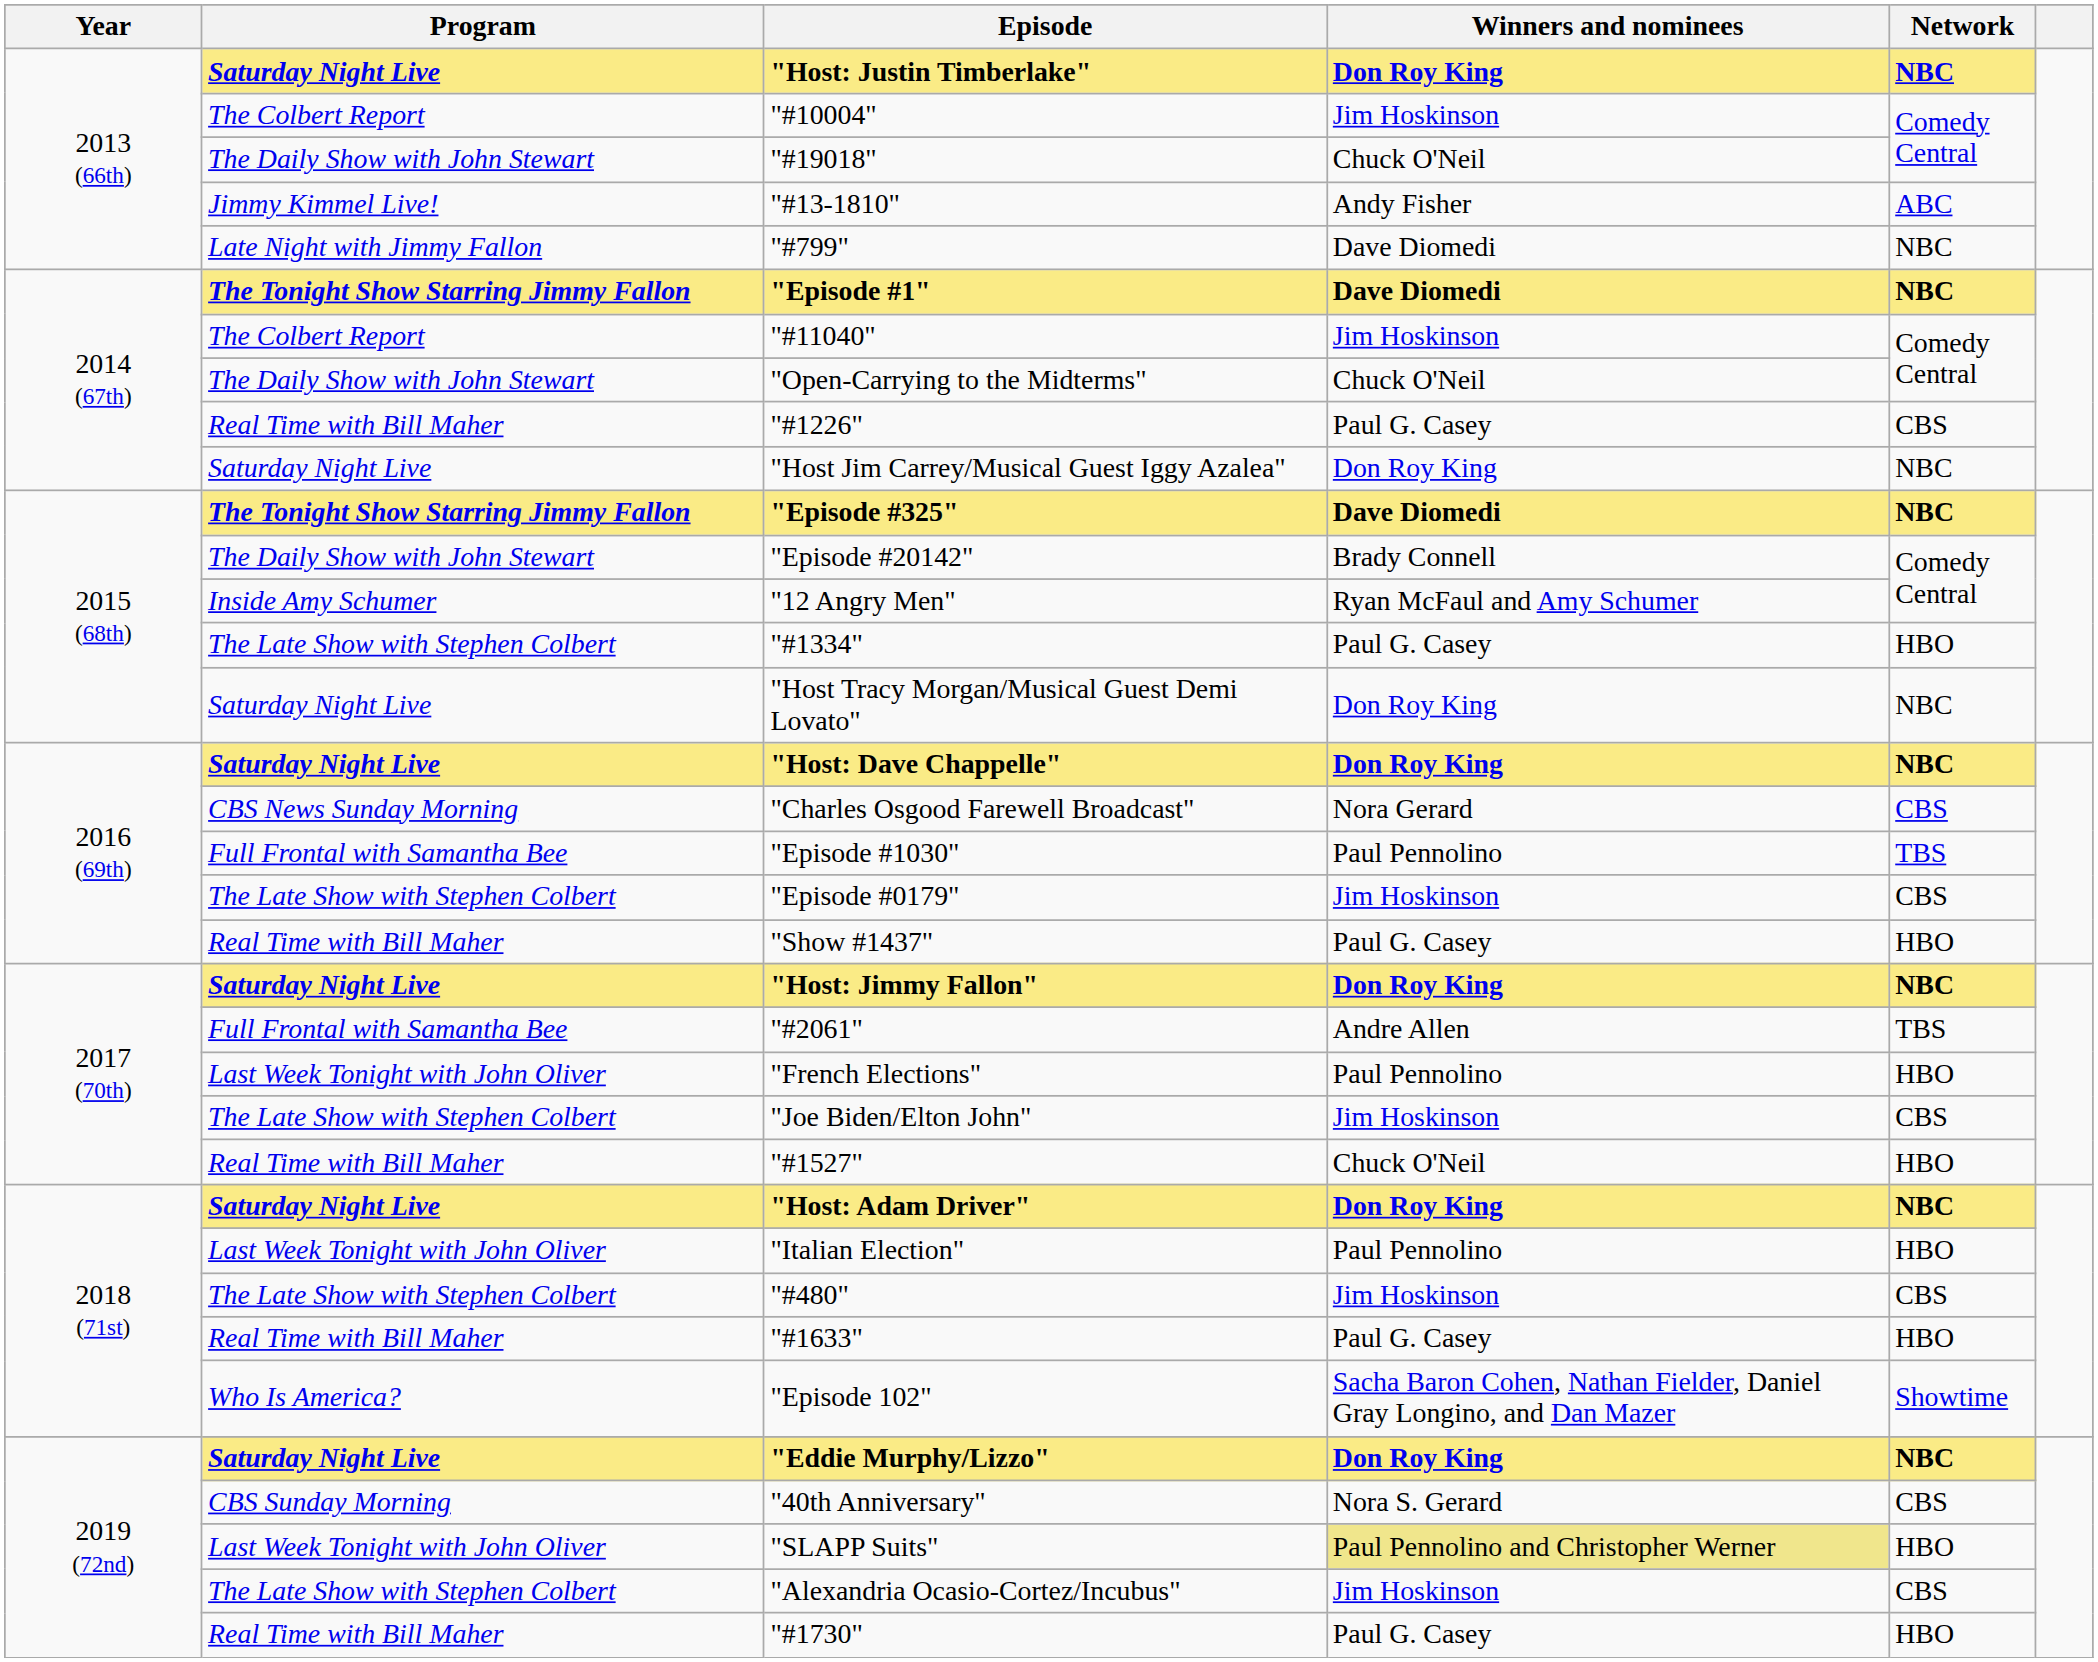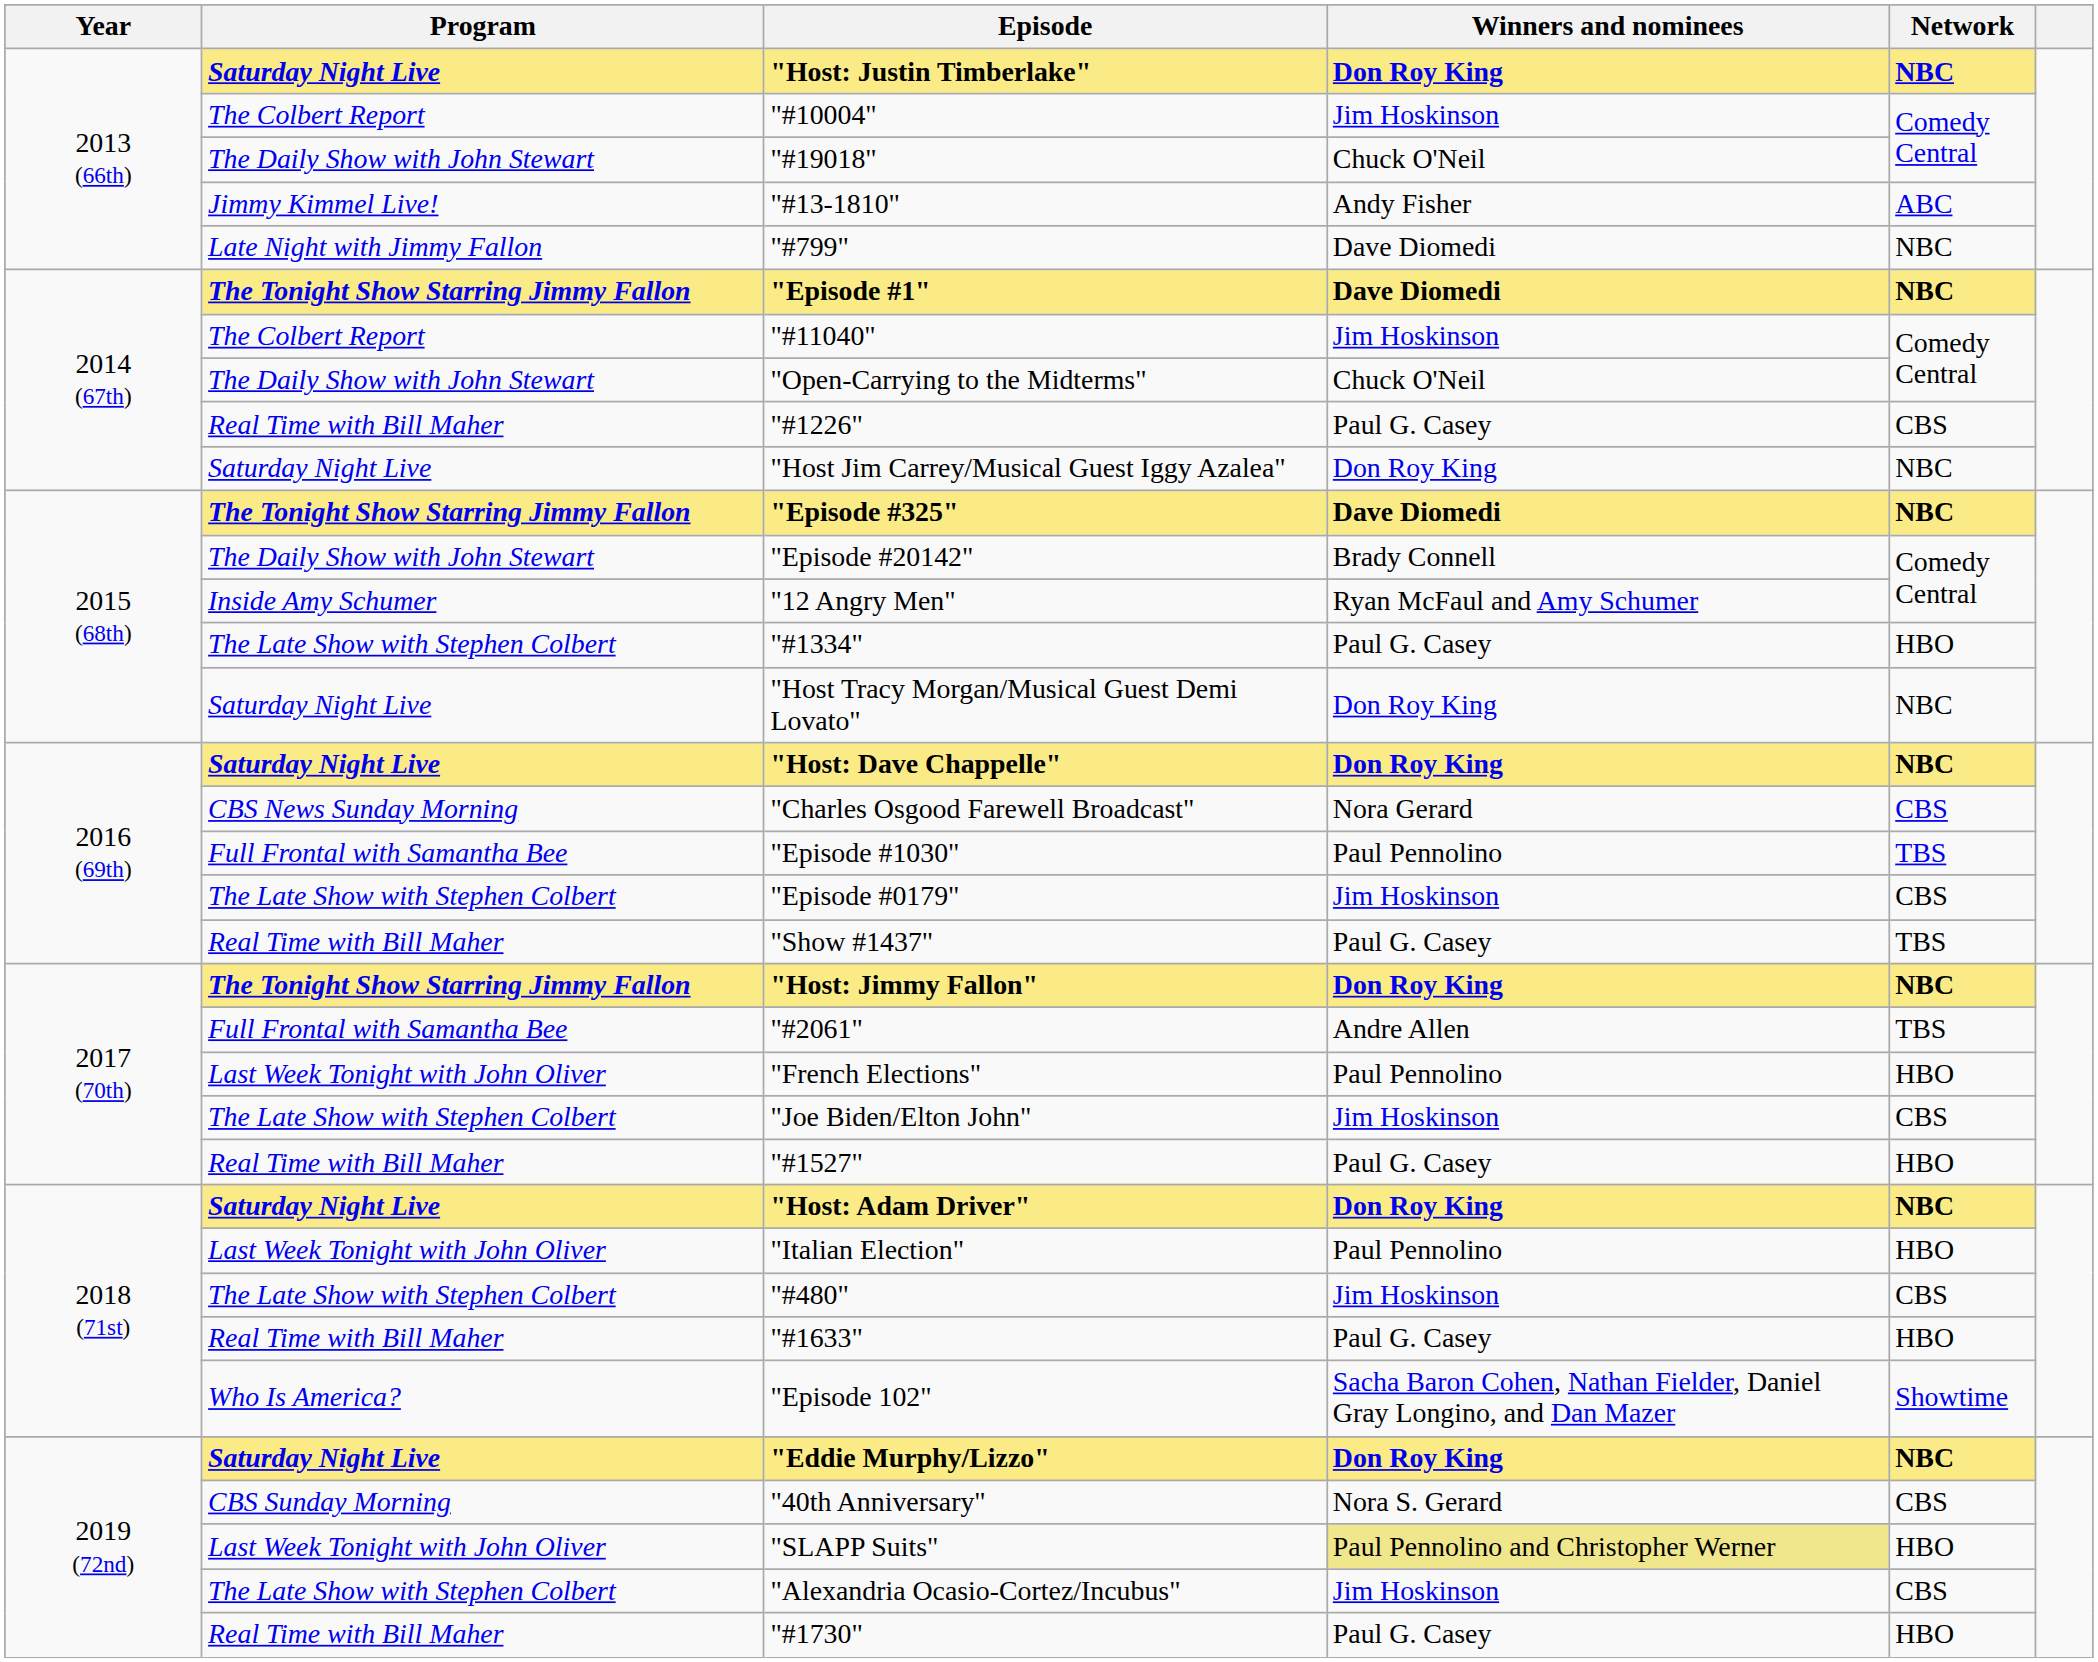 <table class="wikitable" width="95%" cellpadding="5">
 <tr>
 <th width="7%">Year</th>
 <th width="20%">Program</th>
 <th width="20%">Episode</th>
 <th width="20%">Winners and nominees</th>
 <th width="3%">Network</th>
 <th width="2%"></th>
 </tr>
 <tr>
 <td rowspan="5" style="text-align:center;">2013<br><small>(<a href='#'>66th</a>)</small></td>
 <td style="background:#FAEB86;"><strong><em><a href='#'>Saturday Night Live</a></em></strong></td>
 <td style="background:#FAEB86;"><strong>"Host: Justin Timberlake"</strong></td>
 <td style="background:#FAEB86;"><strong><a href='#'>Don Roy King</a></strong></td>
 <td style="background:#FAEB86;"><strong><a href='#'>NBC</a></strong></td>
 <td rowspan="5" style="text-align:center;"></td>
 </tr>
 <tr>
 <td><em><a href='#'>The Colbert Report</a></em></td>
 <td>"#10004"</td>
 <td><a href='#'>Jim Hoskinson</a></td>
 <td rowspan="2"><a href='#'>Comedy Central</a></td>
 </tr>
 <tr>
 <td><em><a href='#'>The Daily Show with John Stewart</a></em></td>
 <td>"#19018"</td>
 <td>Chuck O'Neil</td>
 </tr>
 <tr>
 <td><em><a href='#'>Jimmy Kimmel Live!</a></em></td>
 <td>"#13-1810"</td>
 <td>Andy Fisher</td>
 <td><a href='#'>ABC</a></td>
 </tr>
 <tr>
 <td><em><a href='#'>Late Night with Jimmy Fallon</a></em></td>
 <td>"#799"</td>
 <td>Dave Diomedi</td>
 <td>NBC</td>
 </tr>
 <tr>
 <td rowspan="5" style="text-align:center;">2014<br><small>(<a href='#'>67th</a>)</small></td>
 <td style="background:#FAEB86;"><strong><em><a href='#'>The Tonight Show Starring Jimmy Fallon</a></em></strong></td>
 <td style="background:#FAEB86;"><strong>"Episode #1"</strong></td>
 <td style="background:#FAEB86;"><strong>Dave Diomedi</strong></td>
 <td style="background:#FAEB86;"><strong>NBC</strong></td>
 <td rowspan="5" style="text-align:center;"></td>
 </tr>
 <tr>
 <td><em><a href='#'>The Colbert Report</a></em></td>
 <td>"#11040"</td>
 <td><a href='#'>Jim Hoskinson</a></td>
 <td rowspan="2">Comedy Central</td>
 </tr>
 <tr>
 <td><em><a href='#'>The Daily Show with John Stewart</a></em></td>
 <td>"Open-Carrying to the Midterms"</td>
 <td>Chuck O'Neil</td>
 </tr>
 <tr>
 <td><em><a href='#'>Real Time with Bill Maher</a></em></td>
 <td>"#1226"</td>
 <td>Paul G. Casey</td>
 <td>CBS</td>
 </tr>
 <tr>
 <td><em><a href='#'>Saturday Night Live</a></em></td>
 <td>"Host Jim Carrey/Musical Guest Iggy Azalea"</td>
 <td><a href='#'>Don Roy King</a></td>
 <td>NBC</td>
 </tr>
 <tr>
 <td rowspan="5" style="text-align:center;">2015<br><small>(<a href='#'>68th</a>)</small></td>
 <td style="background:#FAEB86;"><strong><em><a href='#'>The Tonight Show Starring Jimmy Fallon</a></em></strong></td>
 <td style="background:#FAEB86;"><strong>"Episode #325"</strong></td>
 <td style="background:#FAEB86;"><strong>Dave Diomedi</strong></td>
 <td style="background:#FAEB86;"><strong>NBC</strong></td>
 <td rowspan="5" style="text-align:center;"></td>
 </tr>
 <tr>
 <td><em><a href='#'>The Daily Show with John Stewart</a></em></td>
 <td>"Episode #20142"</td>
 <td>Brady Connell</td>
 <td rowspan="2">Comedy Central</td>
 </tr>
 <tr>
 <td><em><a href='#'>Inside Amy Schumer</a></em></td>
 <td>"12 Angry Men"</td>
 <td>Ryan McFaul and <a href='#'>Amy Schumer</a></td>
 </tr>
 <tr>
 <td><em><a href='#'>The Late Show with Stephen Colbert</a></em></td>
 <td>"#1334"</td>
 <td>Paul G. Casey</td>
 <td>HBO</td>
 </tr>
 <tr>
 <td><em><a href='#'>Saturday Night Live</a></em></td>
 <td>"Host Tracy Morgan/Musical Guest Demi Lovato"</td>
 <td><a href='#'>Don Roy King</a></td>
 <td>NBC</td>
 </tr>
 <tr>
 <td rowspan="5" style="text-align:center;">2016<br><small>(<a href='#'>69th</a>)</small></td>
 <td style="background:#FAEB86;"><strong><em><a href='#'>Saturday Night Live</a></em></strong></td>
 <td style="background:#FAEB86;"><strong>"Host: Dave Chappelle"</strong></td>
 <td style="background:#FAEB86;"><strong><a href='#'>Don Roy King</a></strong></td>
 <td style="background:#FAEB86;"><strong>NBC</strong></td>
 <td rowspan="5" style="text-align:center;"></td>
 </tr>
 <tr>
 <td><em><a href='#'>CBS News Sunday Morning</a></em></td>
 <td>"Charles Osgood Farewell Broadcast"</td>
 <td>Nora Gerard</td>
 <td><a href='#'>CBS</a></td>
 </tr>
 <tr>
 <td><em><a href='#'>Full Frontal with Samantha Bee</a></em></td>
 <td>"Episode #1030"</td>
 <td>Paul Pennolino</td>
 <td><a href='#'>TBS</a></td>
 </tr>
 <tr>
 <td><em><a href='#'>The Late Show with Stephen Colbert</a></em></td>
 <td>"Episode #0179"</td>
 <td><a href='#'>Jim Hoskinson</a></td>
 <td>CBS</td>
 </tr>
 <tr>
 <td><em><a href='#'>Real Time with Bill Maher</a></em></td>
 <td>"Show #1437"</td>
 <td>Paul G. Casey</td>
-<td>HBO</td>
+<td>TBS</td>
 </tr>
 <tr>
 <td rowspan="5" style="text-align:center;">2017<br><small>(<a href='#'>70th</a>)</small></td>
-<td style="background:#FAEB86;"><strong><em><a href='#'>Saturday Night Live</a></em></strong></td>
+<td style="background:#FAEB86;"><strong><em><a href='#'>The Tonight Show Starring Jimmy Fallon</a></em></strong></td>
 <td style="background:#FAEB86;"><strong>"Host: Jimmy Fallon"</strong></td>
 <td style="background:#FAEB86;"><strong><a href='#'>Don Roy King</a></strong></td>
 <td style="background:#FAEB86;"><strong>NBC</strong></td>
 <td rowspan="5" style="text-align:center;"></td>
 </tr>
 <tr>
 <td><em><a href='#'>Full Frontal with Samantha Bee</a></em></td>
 <td>"#2061"</td>
 <td>Andre Allen</td>
 <td>TBS</td>
 </tr>
 <tr>
 <td><em><a href='#'>Last Week Tonight with John Oliver</a></em></td>
 <td>"French Elections"</td>
 <td>Paul Pennolino</td>
 <td>HBO</td>
 </tr>
 <tr>
 <td><em><a href='#'>The Late Show with Stephen Colbert</a></em></td>
 <td>"Joe Biden/Elton John"</td>
 <td><a href='#'>Jim Hoskinson</a></td>
 <td>CBS</td>
 </tr>
 <tr>
 <td><em><a href='#'>Real Time with Bill Maher</a></em></td>
 <td>"#1527"</td>
-<td>Chuck O'Neil</td>
+<td>Paul G. Casey</td>
 <td>HBO</td>
 </tr>
 <tr>
 <td rowspan="5" style="text-align:center;">2018<br><small>(<a href='#'>71st</a>)</small></td>
 <td style="background:#FAEB86;"><strong><em><a href='#'>Saturday Night Live</a></em></strong></td>
 <td style="background:#FAEB86;"><strong>"Host: Adam Driver"</strong></td>
 <td style="background:#FAEB86;"><strong><a href='#'>Don Roy King</a></strong></td>
 <td style="background:#FAEB86;"><strong>NBC</strong></td>
 <td rowspan="5" style="text-align:center;"></td>
 </tr>
 <tr>
 <td><em><a href='#'>Last Week Tonight with John Oliver</a></em></td>
 <td>"Italian Election"</td>
 <td>Paul Pennolino</td>
 <td>HBO</td>
 </tr>
 <tr>
 <td><em><a href='#'>The Late Show with Stephen Colbert</a></em></td>
 <td>"#480"</td>
 <td><a href='#'>Jim Hoskinson</a></td>
 <td>CBS</td>
 </tr>
 <tr>
 <td><em><a href='#'>Real Time with Bill Maher</a></em></td>
 <td>"#1633"</td>
 <td>Paul G. Casey</td>
 <td>HBO</td>
 </tr>
 <tr>
 <td><em><a href='#'>Who Is America?</a></em></td>
 <td>"Episode 102"</td>
 <td><a href='#'>Sacha Baron Cohen</a>, <a href='#'>Nathan Fielder</a>, Daniel Gray Longino, and <a href='#'>Dan Mazer</a></td>
 <td><a href='#'>Showtime</a></td>
 </tr>
 <tr>
 <td rowspan="5" style="text-align:center;">2019<br><small>(<a href='#'>72nd</a>)</small></td>
 <td style="background:#FAEB86;"><strong><em><a href='#'>Saturday Night Live</a></em></strong></td>
 <td style="background:#FAEB86;"><strong>"Eddie Murphy/Lizzo"</strong></td>
 <td style="background:#FAEB86;"><strong><a href='#'>Don Roy King</a></strong></td>
 <td style="background:#FAEB86;"><strong>NBC</strong></td>
 <td rowspan="5" style="text-align:center;"></td>
 </tr>
 <tr>
 <td><em><a href='#'>CBS Sunday Morning</a></em></td>
 <td>"40th Anniversary"</td>
 <td>Nora S. Gerard</td>
 <td>CBS</td>
 </tr>
 <tr>
 <td><em><a href='#'>Last Week Tonight with John Oliver</a></em></td>
 <td>"SLAPP Suits"</td>
 <td style="background: khaki;">Paul Pennolino and Christopher Werner</td>
 <td>HBO</td>
 </tr>
 <tr>
 <td><em><a href='#'>The Late Show with Stephen Colbert</a></em></td>
 <td>"Alexandria Ocasio-Cortez/Incubus"</td>
 <td><a href='#'>Jim Hoskinson</a></td>
 <td>CBS</td>
 </tr>
 <tr>
 <td><em><a href='#'>Real Time with Bill Maher</a></em></td>
 <td>"#1730"</td>
 <td>Paul G. Casey</td>
 <td>HBO</td>
 </tr>
 </table>
